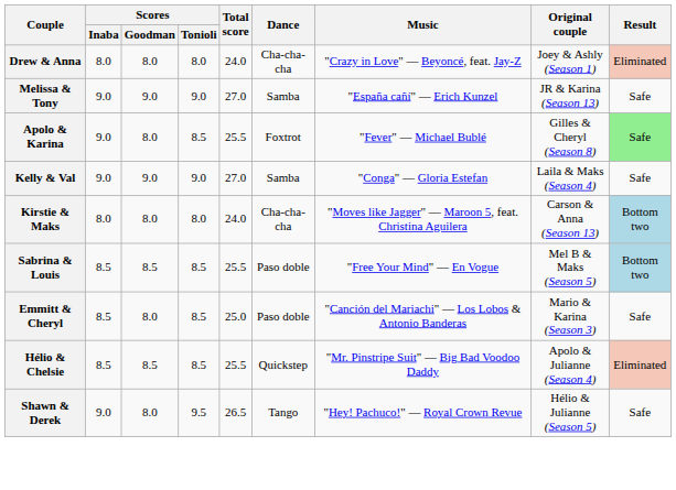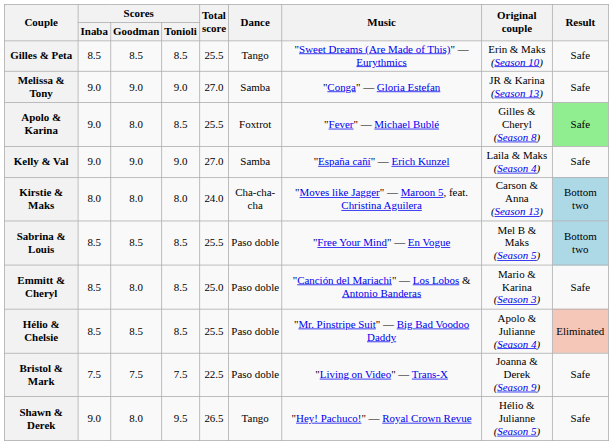 <table class="wikitable sortable" style="text-align:center; font-size:90%; width:90%">
 <tr>
 <th scope="col" rowspan=2>Couple</th>
 <th scope="col" colspan=3 class="unsortable">Scores</th>
 <th scope="col" rowspan=2>Total<br>score</th>
 <th scope="col" rowspan=2>Dance</th>
 <th scope="col" rowspan=2 class="unsortable">Music</th>
 <th scope="col" rowspan=2 class="unsortable">Original<br>couple</th>
 <th scope="col" rowspan=2 class="unsortable">Result</th>
 </tr>
 <tr>
 <th class="unsortable">Inaba</th>
 <th class="unsortable">Goodman</th>
 <th class="unsortable">Tonioli</th>
 </tr>
 <tr>
-<th scope="row">Drew & Anna</th>
-<td>8.0</td>
-<td>8.0</td>
-<td>8.0</td>
-<td>24.0</td>
-<td>Cha-cha-cha</td>
-<td>"<a href='#'>Crazy in Love</a>" — <a href='#'>Beyoncé</a>, feat. <a href='#'>Jay-Z</a></td>
-<td>Joey & Ashly<br><em>(<a href='#'>Season 1</a>)</em></td>
-<td bgcolor=f4c7b8>Eliminated</td>
+<th scope="row">Gilles & Peta</th>
+<td>8.5</td>
+<td>8.5</td>
+<td>8.5</td>
+<td>25.5</td>
+<td>Tango</td>
+<td>"<a href='#'>Sweet Dreams (Are Made of This)</a>" — <a href='#'>Eurythmics</a></td>
+<td>Erin & Maks<br><em>(<a href='#'>Season 10</a>)</em></td>
+<td>Safe</td>
 </tr>
 <tr>
 <th scope="row">Melissa & Tony</th>
 <td>9.0</td>
 <td>9.0</td>
 <td>9.0</td>
 <td>27.0</td>
 <td>Samba</td>
-<td>"<a href='#'>España cañí</a>" — <a href='#'>Erich Kunzel</a></td>
+<td>"<a href='#'>Conga</a>" — <a href='#'>Gloria Estefan</a></td>
 <td>JR & Karina<br><em>(<a href='#'>Season 13</a>)</em></td>
 <td>Safe</td>
 </tr>
 <tr>
 <th scope="row">Apolo & Karina</th>
 <td>9.0</td>
 <td>8.0</td>
 <td>8.5</td>
 <td>25.5</td>
 <td>Foxtrot</td>
 <td>"<a href='#'>Fever</a>" — <a href='#'>Michael Bublé</a></td>
 <td>Gilles & Cheryl<br><em>(<a href='#'>Season 8</a>)</em></td>
 <td style="background: lightgreen;">Safe</td>
 </tr>
 <tr>
 <th scope="row">Kelly & Val</th>
 <td>9.0</td>
 <td>9.0</td>
 <td>9.0</td>
 <td>27.0</td>
 <td>Samba</td>
-<td>"<a href='#'>Conga</a>" — <a href='#'>Gloria Estefan</a></td>
+<td>"<a href='#'>España cañí</a>" — <a href='#'>Erich Kunzel</a></td>
 <td>Laila & Maks<br><em>(<a href='#'>Season 4</a>)</em></td>
 <td>Safe</td>
 </tr>
 <tr>
 <th scope="row">Kirstie & Maks</th>
 <td>8.0</td>
 <td>8.0</td>
 <td>8.0</td>
 <td>24.0</td>
 <td>Cha-cha-cha</td>
 <td>"<a href='#'>Moves like Jagger</a>" — <a href='#'>Maroon 5</a>, feat. <a href='#'>Christina Aguilera</a></td>
 <td>Carson & Anna<br><em>(<a href='#'>Season 13</a>)</em></td>
 <td bgcolor=lightblue>Bottom two</td>
 </tr>
 <tr>
 <th scope="row">Sabrina & Louis</th>
 <td>8.5</td>
 <td>8.5</td>
 <td>8.5</td>
 <td>25.5</td>
 <td>Paso doble</td>
 <td>"<a href='#'>Free Your Mind</a>" — <a href='#'>En Vogue</a></td>
 <td>Mel B & Maks<br><em>(<a href='#'>Season 5</a>)</em></td>
 <td bgcolor=lightblue>Bottom two</td>
 </tr>
 <tr>
 <th scope="row">Emmitt & Cheryl</th>
 <td>8.5</td>
 <td>8.0</td>
 <td>8.5</td>
 <td>25.0</td>
 <td>Paso doble</td>
 <td>"<a href='#'>Canción del Mariachi</a>" — <a href='#'>Los Lobos</a> & <a href='#'>Antonio Banderas</a></td>
 <td>Mario & Karina<br><em>(<a href='#'>Season 3</a>)</em></td>
 <td>Safe</td>
 </tr>
 <tr>
 <th scope="row">Hélio & Chelsie</th>
 <td>8.5</td>
 <td>8.5</td>
 <td>8.5</td>
 <td>25.5</td>
-<td>Quickstep</td>
+<td>Paso doble</td>
 <td>"<a href='#'>Mr. Pinstripe Suit</a>" — <a href='#'>Big Bad Voodoo Daddy</a></td>
 <td>Apolo & Julianne<br><em>(<a href='#'>Season 4</a>)</em></td>
 <td bgcolor=f4c7b8>Eliminated</td>
+</tr>
+<tr>
+<th scope="row">Bristol & Mark</th>
+<td>7.5</td>
+<td>7.5</td>
+<td>7.5</td>
+<td>22.5</td>
+<td>Paso doble</td>
+<td>"<a href='#'>Living on Video</a>" — <a href='#'>Trans-X</a></td>
+<td>Joanna & Derek<br><em>(<a href='#'>Season 9</a>)</em></td>
+<td>Safe</td>
 </tr>
 <tr>
 <th scope="row">Shawn & Derek</th>
 <td>9.0</td>
 <td>8.0</td>
 <td>9.5</td>
 <td>26.5</td>
 <td>Tango</td>
 <td>"<a href='#'>Hey! Pachuco!</a>" — <a href='#'>Royal Crown Revue</a></td>
 <td>Hélio & Julianne<br><em>(<a href='#'>Season 5</a>)</em></td>
 <td>Safe</td>
 </tr>
 </table>
